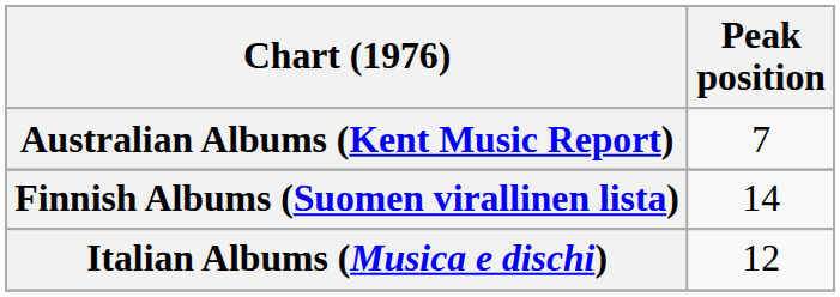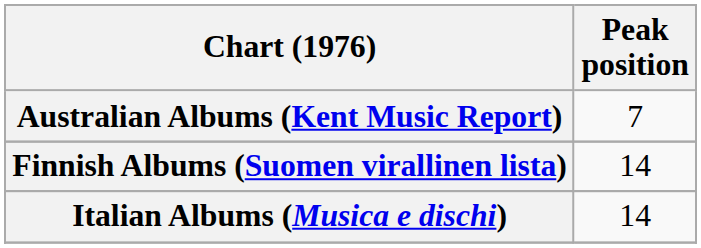 <table class="wikitable plainrowheaders sortable" style="text-align:center">
 <tr>
 <th scope="col">Chart (1976)</th>
 <th scope="col">Peak<br>position</th>
 </tr>
 <tr>
 <th scope="row">Australian Albums (<a href='#'>Kent Music Report</a>)</th>
 <td align="center">7</td>
 </tr>
 <tr>
 </tr>
 <tr>
 </tr>
 <tr>
 <th scope="row">Finnish Albums (<a href='#'>Suomen virallinen lista</a>)</th>
 <td>14</td>
 </tr>
 <tr>
 </tr>
 <tr>
 <th scope="row">Italian Albums (<em><a href='#'>Musica e dischi</a></em>)</th>
-<td>12</td>
+<td>14</td>
 </tr>
 <tr>
 </tr>
 <tr>
 </tr>
 <tr>
 </tr>
 <tr>
 </tr>
 <tr>
 </tr>
 </table>
